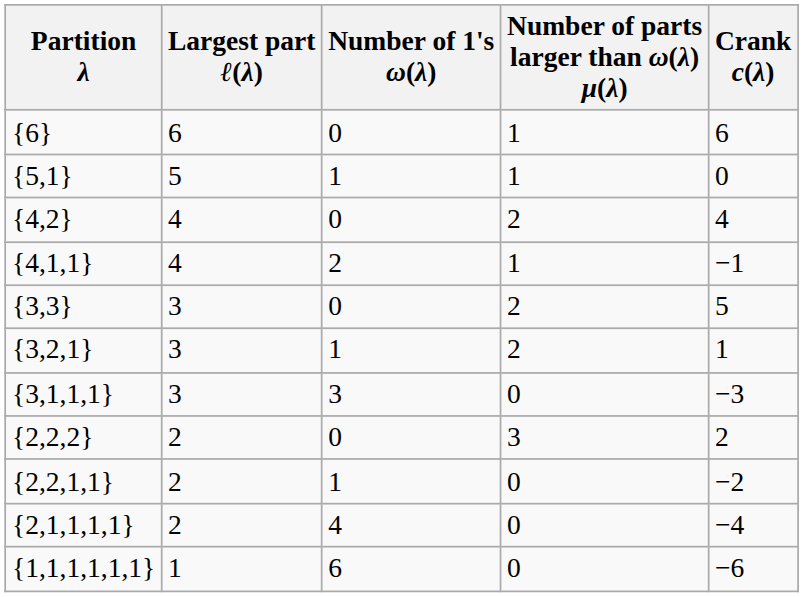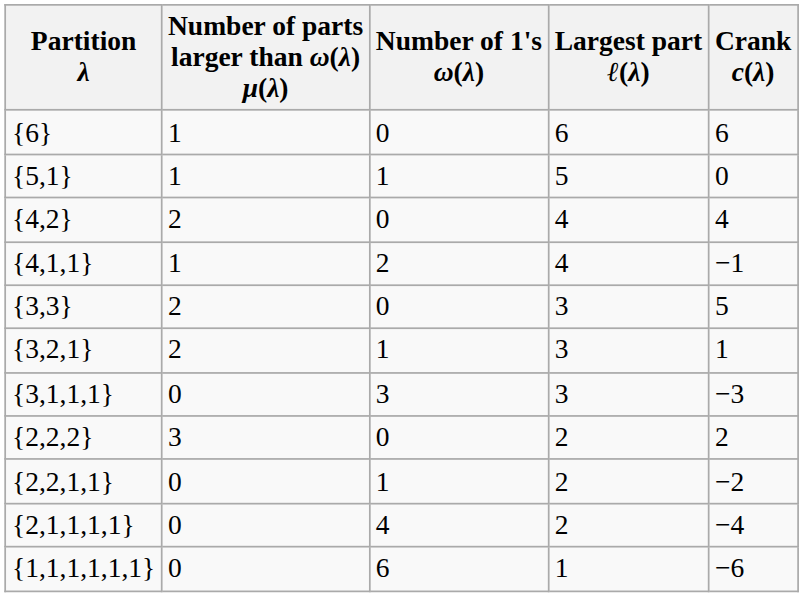 <table class="wikitable" style="margin: 1em auto;">
 <tr>
 <th>Partition <br> <em>λ</em></th>
+<th>Number of parts<br> larger than <em>ω</em>(<em>λ</em>)<br><em>μ</em>(<em>λ</em>)</th>
+<th>Number of 1's <br> <em>ω</em>(<em>λ</em>)</th>
 <th>Largest part <br><em>ℓ</em>(<em>λ</em>)</th>
-<th>Number of 1's <br> <em>ω</em>(<em>λ</em>)</th>
-<th>Number of parts<br> larger than <em>ω</em>(<em>λ</em>)<br><em>μ</em>(<em>λ</em>)</th>
 <th>Crank<br> <em>c</em>(<em>λ</em>)</th>
 </tr>
 <tr>
 <td>{6}</td>
+<td>1</td>
+<td>0</td>
 <td>6</td>
-<td>0</td>
-<td>1</td>
 <td>6</td>
 </tr>
 <tr>
 <td>{5,1}</td>
-<td>5</td>
 <td>1</td>
 <td>1</td>
+<td>5</td>
 <td>0</td>
 </tr>
 <tr>
 <td>{4,2}</td>
+<td>2</td>
+<td>0</td>
 <td>4</td>
-<td>0</td>
-<td>2</td>
 <td>4</td>
 </tr>
 <tr>
 <td>{4,1,1}</td>
+<td>1</td>
+<td>2</td>
 <td>4</td>
-<td>2</td>
-<td>1</td>
 <td>−1</td>
 </tr>
 <tr>
 <td>{3,3}</td>
+<td>2</td>
+<td>0</td>
 <td>3</td>
-<td>0</td>
-<td>2</td>
 <td>5</td>
 </tr>
 <tr>
 <td>{3,2,1}</td>
+<td>2</td>
+<td>1</td>
 <td>3</td>
-<td>1</td>
-<td>2</td>
 <td>1</td>
 </tr>
 <tr>
 <td>{3,1,1,1}</td>
+<td>0</td>
 <td>3</td>
 <td>3</td>
-<td>0</td>
 <td>−3</td>
 </tr>
 <tr>
 <td>{2,2,2}</td>
+<td>3</td>
+<td>0</td>
 <td>2</td>
-<td>0</td>
-<td>3</td>
 <td>2</td>
 </tr>
 <tr>
 <td>{2,2,1,1}</td>
+<td>0</td>
+<td>1</td>
 <td>2</td>
-<td>1</td>
-<td>0</td>
 <td>−2</td>
 </tr>
 <tr>
 <td>{2,1,1,1,1}</td>
+<td>0</td>
+<td>4</td>
 <td>2</td>
-<td>4</td>
-<td>0</td>
 <td>−4</td>
 </tr>
 <tr>
 <td>{1,1,1,1,1,1}</td>
+<td>0</td>
+<td>6</td>
 <td>1</td>
-<td>6</td>
-<td>0</td>
 <td>−6</td>
 </tr>
 </table>
